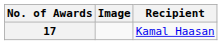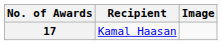 <table class="wikitable">
 <tr>
 <th>No. of Awards</th>
+<th>Recipient</th>
 <th>Image</th>
-<th>Recipient</th>
 </tr>
 <tr>
 <th>17</th>
+<td><a href='#'>Kamal Haasan</a></td>
 <td></td>
-<td><a href='#'>Kamal Haasan</a></td>
 </tr>
 </table>
